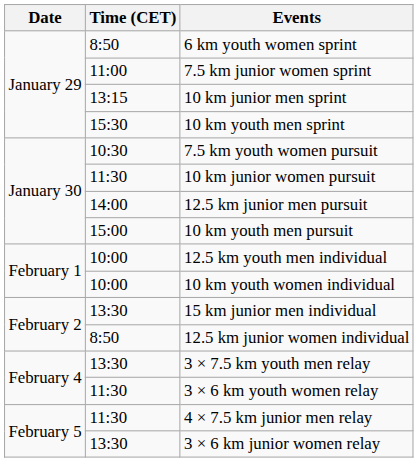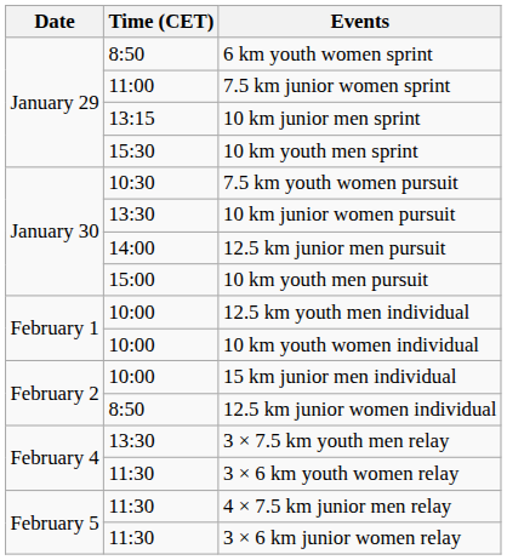 <table class="wikitable">
 <tr>
 <th>Date</th>
 <th>Time (CET)</th>
 <th>Events</th>
 </tr>
 <tr>
 <td rowspan=4>January 29</td>
 <td>8:50</td>
 <td>6 km youth women sprint</td>
 </tr>
 <tr>
 <td>11:00</td>
 <td>7.5 km junior women sprint</td>
 </tr>
 <tr>
 <td>13:15</td>
 <td>10 km junior men sprint</td>
 </tr>
 <tr>
 <td>15:30</td>
 <td>10 km youth men sprint</td>
 </tr>
 <tr>
 <td rowspan=4>January 30</td>
 <td>10:30</td>
 <td>7.5 km youth women pursuit</td>
 </tr>
 <tr>
-<td>11:30</td>
+<td>13:30</td>
 <td>10 km junior women pursuit</td>
 </tr>
 <tr>
 <td>14:00</td>
 <td>12.5 km junior men pursuit</td>
 </tr>
 <tr>
 <td>15:00</td>
 <td>10 km youth men pursuit</td>
 </tr>
 <tr>
 <td rowspan=2>February 1</td>
 <td>10:00</td>
 <td>12.5 km youth men individual</td>
 </tr>
 <tr>
 <td>10:00</td>
 <td>10 km youth women individual</td>
 </tr>
 <tr>
 <td rowspan=2>February 2</td>
-<td>13:30</td>
+<td>10:00</td>
 <td>15 km junior men individual</td>
 </tr>
 <tr>
 <td>8:50</td>
 <td>12.5 km junior women individual</td>
 </tr>
 <tr>
 <td rowspan=2>February 4</td>
 <td>13:30</td>
 <td>3 × 7.5 km youth men relay</td>
 </tr>
 <tr>
 <td>11:30</td>
 <td>3 × 6 km youth women relay</td>
 </tr>
 <tr>
 <td rowspan=2>February 5</td>
 <td>11:30</td>
 <td>4 × 7.5 km junior men relay</td>
 </tr>
 <tr>
-<td>13:30</td>
+<td>11:30</td>
 <td>3 × 6 km junior women relay</td>
 </tr>
 </table>
